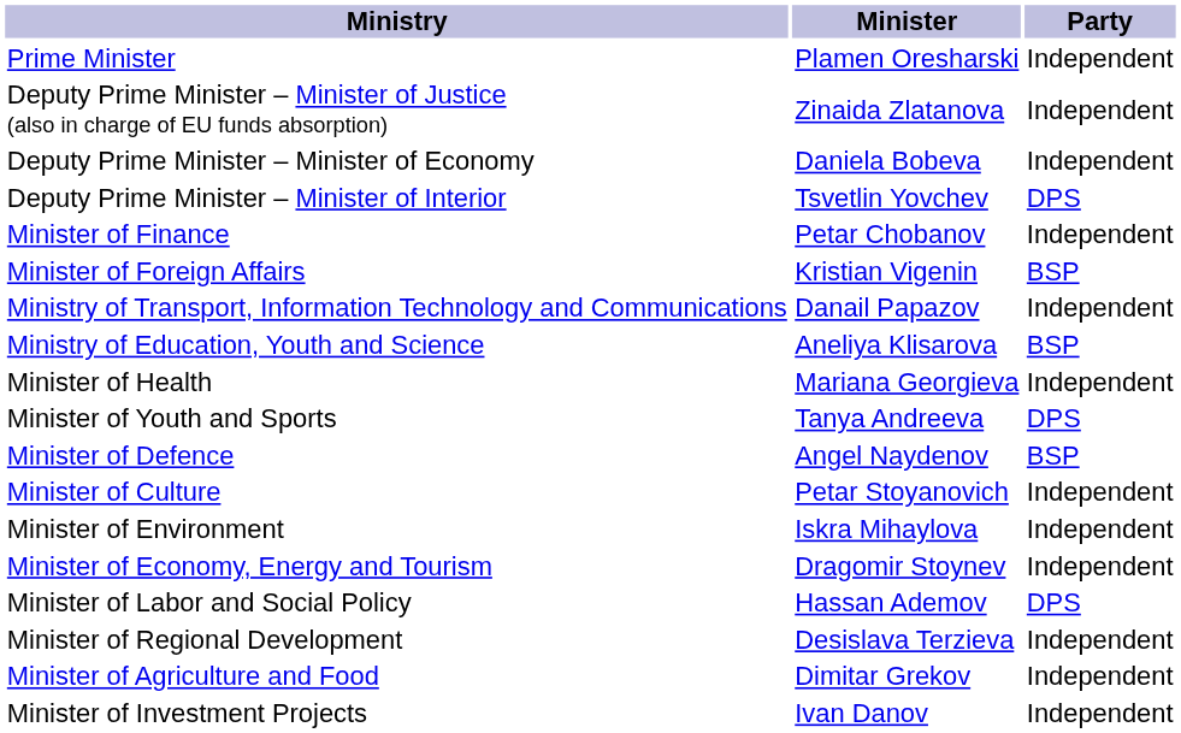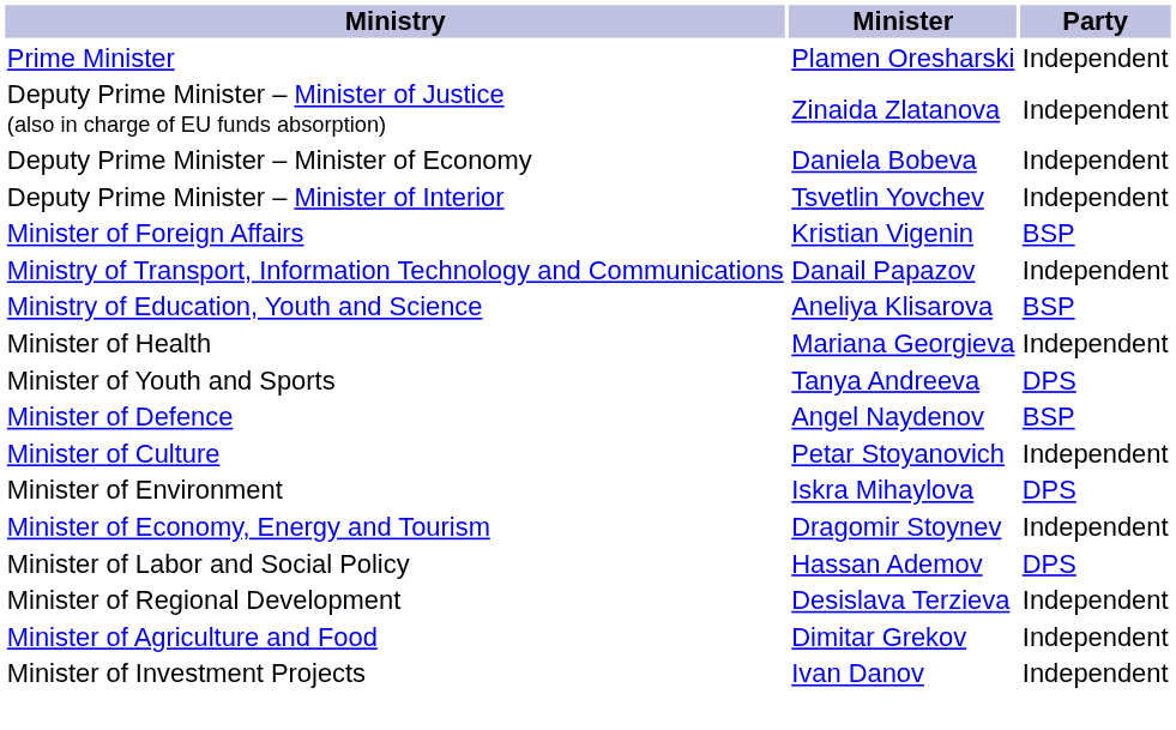 <table class="toccolours" style="margin-bottom: 1em; font-size: 85%;">
 <tr bgcolor="C0C0E0">
 <th>Ministry</th>
 <th>Minister</th>
 <th>Party</th>
 </tr>
 <tr>
 <td><a href='#'>Prime Minister</a></td>
 <td><a href='#'>Plamen Oresharski</a></td>
 <td>Independent</td>
 </tr>
 <tr>
 <td>Deputy Prime Minister – <a href='#'>Minister of Justice</a><br><small>(also in charge of EU funds absorption)</small></td>
 <td><a href='#'>Zinaida Zlatanova</a></td>
 <td>Independent</td>
 </tr>
 <tr>
 <td>Deputy Prime Minister – Minister of Economy</td>
 <td><a href='#'>Daniela Bobeva</a></td>
 <td>Independent</td>
 </tr>
 <tr>
 <td>Deputy Prime Minister – <a href='#'>Minister of Interior</a></td>
 <td><a href='#'>Tsvetlin Yovchev</a></td>
-<td><a href='#'>DPS</a></td>
-</tr>
-<tr>
-<td><a href='#'>Minister of Finance</a></td>
-<td><a href='#'>Petar Chobanov</a></td>
 <td>Independent</td>
 </tr>
 <tr>
 <td><a href='#'>Minister of Foreign Affairs</a></td>
 <td><a href='#'>Kristian Vigenin</a></td>
 <td><a href='#'>BSP</a></td>
 </tr>
 <tr>
 <td><a href='#'>Ministry of Transport, Information Technology and Communications</a></td>
 <td><a href='#'>Danail Papazov</a></td>
 <td>Independent</td>
 </tr>
 <tr>
 <td><a href='#'>Ministry of Education, Youth and Science</a></td>
 <td><a href='#'>Aneliya Klisarova</a></td>
 <td><a href='#'>BSP</a></td>
 </tr>
 <tr>
 <td>Minister of Health</td>
 <td><a href='#'>Mariana Georgieva</a></td>
 <td>Independent</td>
 </tr>
 <tr>
 <td>Minister of Youth and Sports</td>
 <td><a href='#'>Tanya Andreeva</a></td>
 <td><a href='#'>DPS</a></td>
 </tr>
 <tr>
 <td><a href='#'>Minister of Defence</a></td>
 <td><a href='#'>Angel Naydenov</a></td>
 <td><a href='#'>BSP</a></td>
 </tr>
 <tr>
 <td><a href='#'>Minister of Culture</a></td>
 <td><a href='#'>Petar Stoyanovich</a></td>
 <td>Independent</td>
 </tr>
 <tr>
 <td>Minister of Environment</td>
 <td><a href='#'>Iskra Mihaylova</a></td>
-<td>Independent</td>
+<td><a href='#'>DPS</a></td>
 </tr>
 <tr>
 <td><a href='#'>Minister of Economy, Energy and Tourism</a></td>
 <td><a href='#'>Dragomir Stoynev</a></td>
 <td>Independent</td>
 </tr>
 <tr>
 <td>Minister of Labor and Social Policy</td>
 <td><a href='#'>Hassan Ademov</a></td>
 <td><a href='#'>DPS</a></td>
 </tr>
 <tr>
 <td>Minister of Regional Development</td>
 <td><a href='#'>Desislava Terzieva</a></td>
 <td>Independent</td>
 </tr>
 <tr>
 <td><a href='#'>Minister of Agriculture and Food</a></td>
 <td><a href='#'>Dimitar Grekov</a></td>
 <td>Independent</td>
 </tr>
 <tr>
 <td>Minister of Investment Projects</td>
 <td><a href='#'>Ivan Danov</a></td>
 <td>Independent</td>
 </tr>
 </table>
